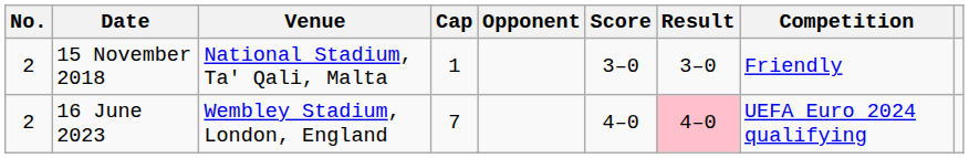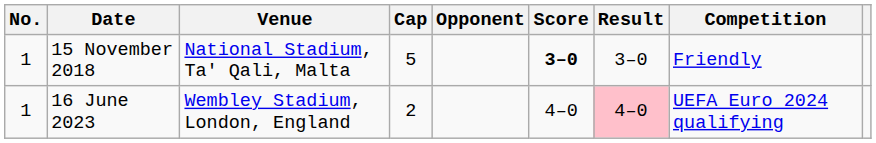 <table class="wikitable sortable">
 <tr>
 <th scope="col">No.</th>
 <th scope="col">Date</th>
 <th scope="col">Venue</th>
 <th scope="col">Cap</th>
 <th scope="col">Opponent</th>
 <th scope="col">Score</th>
 <th scope="col">Result</th>
 <th scope="col">Competition</th>
 <th scope="col" class="unsortable"></th>
 </tr>
 <tr>
-<td style="text-align: center;">2</td>
+<td style="text-align: center;">1</td>
 <td>15 November 2018</td>
 <td><a href='#'>National Stadium</a>, Ta' Qali, Malta</td>
-<td style="text-align: center;">1</td>
+<td style="text-align: center;">5</td>
 <td></td>
-<td style="text-align: center;">3–0</td>
+<td style="text-align: center;"><strong>3–0</strong></td>
 <td style="text-align: center;">3–0</td>
 <td><a href='#'>Friendly</a></td>
 <td style="text-align: center;"></td>
 </tr>
 <tr>
-<td style="text-align: center;">2</td>
+<td style="text-align: center;">1</td>
 <td>16 June 2023</td>
 <td><a href='#'>Wembley Stadium</a>, London, England</td>
-<td style="text-align: center;">7</td>
+<td style="text-align: center;">2</td>
 <td></td>
 <td style="text-align: center;">4–0</td>
 <td style="background: pink; text-align: center;">4–0</td>
 <td><a href='#'>UEFA Euro 2024 qualifying</a></td>
 <td style="text-align: center;"></td>
 </tr>
 </table>
